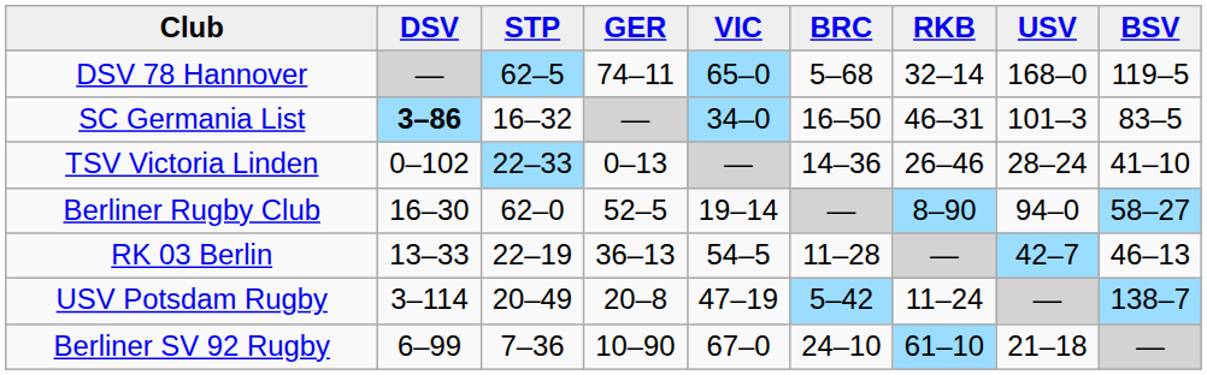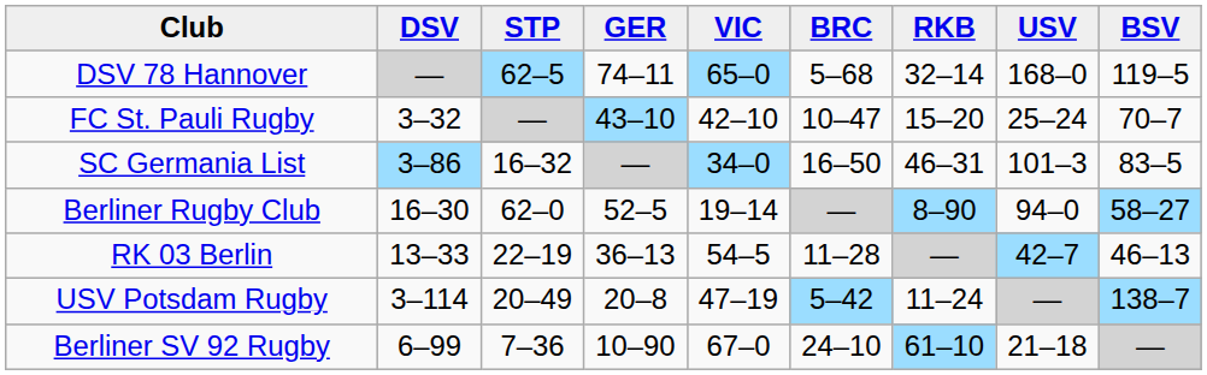 <table class="wikitable" style="text-align: center;">
 <tr>
 <th style="background:#efefef; width:200px;">Club</th>
 <th style="background:#efefef; width:50px;"><a href='#'>DSV</a></th>
 <th style="background:#efefef; width:50px;"><a href='#'>STP</a></th>
 <th style="background:#efefef; width:50px;"><a href='#'>GER</a></th>
 <th style="background:#efefef; width:50px;"><a href='#'>VIC</a></th>
 <th style="background:#efefef; width:50px;"><a href='#'>BRC</a></th>
 <th style="background:#efefef; width:50px;"><a href='#'>RKB</a></th>
 <th style="background:#efefef; width:50px;"><a href='#'>USV</a></th>
 <th style="background:#efefef; width:50px;"><a href='#'>BSV</a></th>
 </tr>
 <tr align=center>
 <td><a href='#'>DSV 78 Hannover</a></td>
 <td bgcolor=#D3D3D3>—</td>
 <td style="background:#9bddff;">62–5</td>
 <td>74–11</td>
 <td style="background:#9bddff;">65–0</td>
 <td>5–68</td>
 <td>32–14</td>
 <td>168–0</td>
 <td>119–5</td>
 </tr>
 <tr align=center>
+<td><a href='#'>FC St. Pauli Rugby</a></td>
+<td>3–32</td>
+<td bgcolor=#D3D3D3>—</td>
+<td style="background:#9bddff;">43–10</td>
+<td>42–10</td>
+<td>10–47</td>
+<td>15–20</td>
+<td>25–24</td>
+<td>70–7</td>
+</tr>
+<tr align=center>
 <td><a href='#'>SC Germania List</a></td>
-<td style="background:#9bddff;"><strong>3–86</strong></td>
+<td style="background:#9bddff;">3–86</td>
 <td>16–32</td>
 <td bgcolor=#D3D3D3>—</td>
 <td style="background:#9bddff;">34–0</td>
 <td>16–50</td>
 <td>46–31</td>
 <td>101–3</td>
 <td>83–5</td>
-</tr>
-<tr align=center>
-<td><a href='#'>TSV Victoria Linden</a></td>
-<td>0–102</td>
-<td style="background:#9bddff;">22–33</td>
-<td>0–13</td>
-<td bgcolor=#D3D3D3>—</td>
-<td>14–36</td>
-<td>26–46</td>
-<td>28–24</td>
-<td>41–10</td>
 </tr>
 <tr align=center>
 <td><a href='#'>Berliner Rugby Club</a></td>
 <td>16–30</td>
 <td>62–0</td>
 <td>52–5</td>
 <td>19–14</td>
 <td bgcolor=#D3D3D3>—</td>
 <td style="background:#9bddff;">8–90</td>
 <td>94–0</td>
 <td style="background:#9bddff;">58–27</td>
 </tr>
 <tr align=center>
 <td><a href='#'>RK 03 Berlin</a></td>
 <td>13–33</td>
 <td>22–19</td>
 <td>36–13</td>
 <td>54–5</td>
 <td>11–28</td>
 <td bgcolor=#D3D3D3>—</td>
 <td style="background:#9bddff;">42–7</td>
 <td>46–13</td>
 </tr>
 <tr align=center>
 <td><a href='#'>USV Potsdam Rugby</a></td>
 <td>3–114</td>
 <td>20–49</td>
 <td>20–8</td>
 <td>47–19</td>
 <td style="background:#9bddff;">5–42</td>
 <td>11–24</td>
 <td bgcolor=#D3D3D3>—</td>
 <td style="background:#9bddff;">138–7</td>
 </tr>
 <tr align=center>
 <td><a href='#'>Berliner SV 92 Rugby</a></td>
 <td>6–99</td>
 <td>7–36</td>
 <td>10–90</td>
 <td>67–0</td>
 <td>24–10</td>
 <td style="background:#9bddff;">61–10</td>
 <td>21–18</td>
 <td bgcolor=#D3D3D3>—</td>
 </tr>
 </table>
